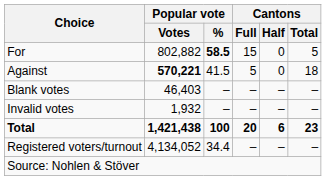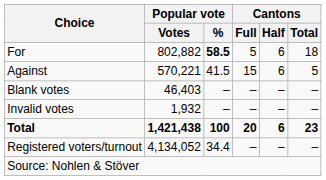 <table class=wikitable style=text-align:right>
 <tr>
 <th rowspan=2>Choice</th>
 <th colspan=2>Popular vote</th>
 <th colspan=3>Cantons</th>
 </tr>
 <tr>
 <th>Votes</th>
 <th>%</th>
 <th>Full</th>
 <th>Half</th>
 <th>Total</th>
 </tr>
 <tr>
 <td align=left>For</td>
 <td>802,882</td>
 <td><strong>58.5</strong></td>
-<td>15</td>
-<td>0</td>
 <td>5</td>
+<td>6</td>
+<td>18</td>
 </tr>
 <tr>
 <td align=left>Against</td>
-<td><strong>570,221</strong></td>
+<td>570,221</td>
 <td>41.5</td>
+<td>15</td>
+<td>6</td>
 <td>5</td>
-<td>0</td>
-<td>18</td>
 </tr>
 <tr>
 <td align=left>Blank votes</td>
 <td>46,403</td>
 <td>–</td>
 <td>–</td>
 <td>–</td>
 <td>–</td>
 </tr>
 <tr>
 <td align=left>Invalid votes</td>
 <td>1,932</td>
 <td>–</td>
 <td>–</td>
 <td>–</td>
 <td>–</td>
 </tr>
 <tr>
 <td align=left><strong>Total</strong></td>
 <td><strong>1,421,438</strong></td>
 <td><strong>100</strong></td>
 <td><strong>20</strong></td>
 <td><strong>6</strong></td>
 <td><strong>23</strong></td>
 </tr>
 <tr>
 <td align=left>Registered voters/turnout</td>
 <td>4,134,052</td>
 <td>34.4</td>
 <td>–</td>
 <td>–</td>
 <td>–</td>
 </tr>
 <tr>
 <td align=left colspan=11>Source: Nohlen & Stöver</td>
 </tr>
 </table>
